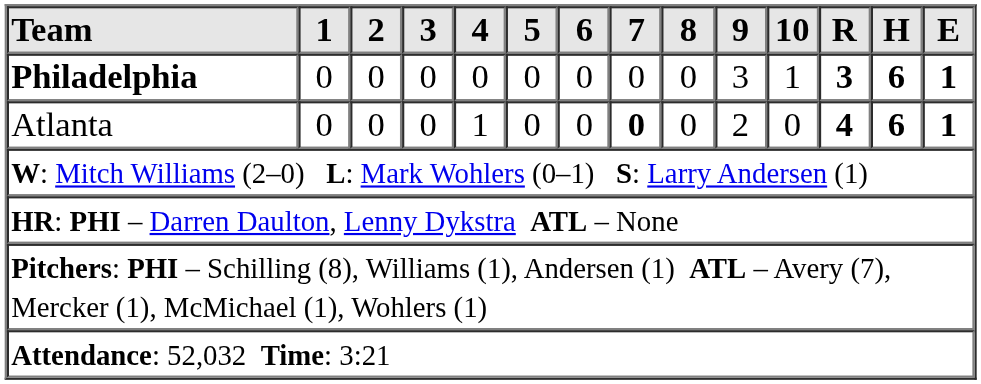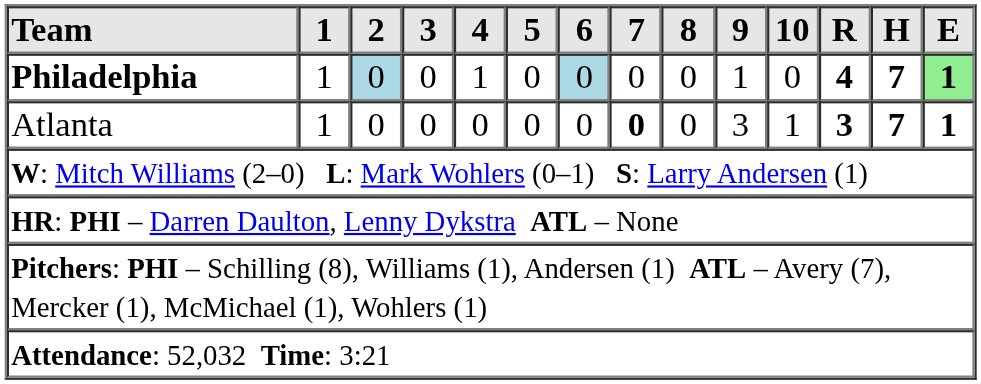 <table border=1 cellspacing=0 width=450 style="margin-left:3em;">
 <tr style="text-align:center; background-color:#e6e6e6;">
 <th align=left width=28%>Team</th>
 <th width=5%>1</th>
 <th width=5%>2</th>
 <th width=5%>3</th>
 <th width=5%>4</th>
 <th width=5%>5</th>
 <th width=5%>6</th>
 <th width=5%>7</th>
 <th width=5%>8</th>
 <th width=5%>9</th>
 <th width=5%>10</th>
 <th width=5%>R</th>
 <th width=5%>H</th>
 <th width=5%>E</th>
 </tr>
 <tr style="text-align:center;">
 <td align=left><strong>Philadelphia</strong></td>
+<td>1</td>
+<td style="background: lightblue;">0</td>
+<td>0</td>
+<td>1</td>
+<td>0</td>
+<td style="background: lightblue;">0</td>
+<td>0</td>
+<td>0</td>
+<td>1</td>
+<td>0</td>
+<td><strong>4</strong></td>
+<td><strong>7</strong></td>
+<td style="background: lightgreen;"><strong>1</strong></td>
+</tr>
+<tr style="text-align:center;">
+<td align=left>Atlanta</td>
+<td>1</td>
 <td>0</td>
 <td>0</td>
 <td>0</td>
 <td>0</td>
 <td>0</td>
-<td>0</td>
-<td>0</td>
+<td><strong>0</strong></td>
 <td>0</td>
 <td>3</td>
 <td>1</td>
 <td><strong>3</strong></td>
-<td><strong>6</strong></td>
-<td><strong>1</strong></td>
-</tr>
-<tr style="text-align:center;">
-<td align=left>Atlanta</td>
-<td>0</td>
-<td>0</td>
-<td>0</td>
-<td>1</td>
-<td>0</td>
-<td>0</td>
-<td><strong>0</strong></td>
-<td>0</td>
-<td>2</td>
-<td>0</td>
-<td><strong>4</strong></td>
-<td><strong>6</strong></td>
+<td><strong>7</strong></td>
 <td><strong>1</strong></td>
 </tr>
 <tr style="text-align:left;">
 <td colspan=15><small><strong>W</strong>: <a href='#'>Mitch Williams</a> (2–0)   <strong>L</strong>: <a href='#'>Mark Wohlers</a> (0–1)   <strong>S</strong>: <a href='#'>Larry Andersen</a> (1)</small></td>
 </tr>
 <tr style="text-align:left;">
 <td colspan=15><small><strong>HR</strong>: <strong>PHI</strong> – <a href='#'>Darren Daulton</a>, <a href='#'>Lenny Dykstra</a>  <strong>ATL</strong> – None</small></td>
 </tr>
 <tr style="text-align:left;">
 <td colspan=15><small><strong>Pitchers</strong>: <strong>PHI</strong> – Schilling (8), Williams (1), Andersen (1)  <strong>ATL</strong> – Avery (7), Mercker (1), McMichael (1), Wohlers (1) </small></td>
 </tr>
 <tr style="text-align:left;">
 <td colspan=15><small><strong>Attendance</strong>: 52,032  <strong>Time</strong>: 3:21</small></td>
 </tr>
 </table>
